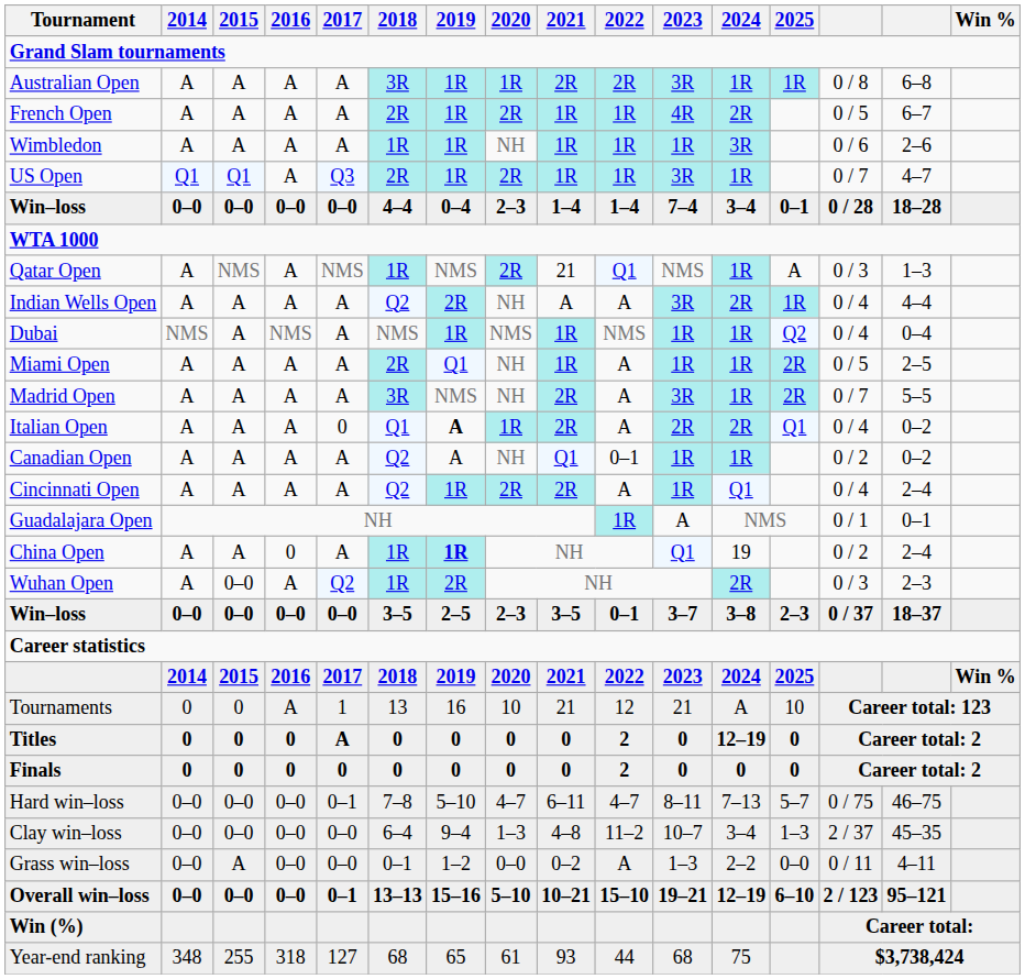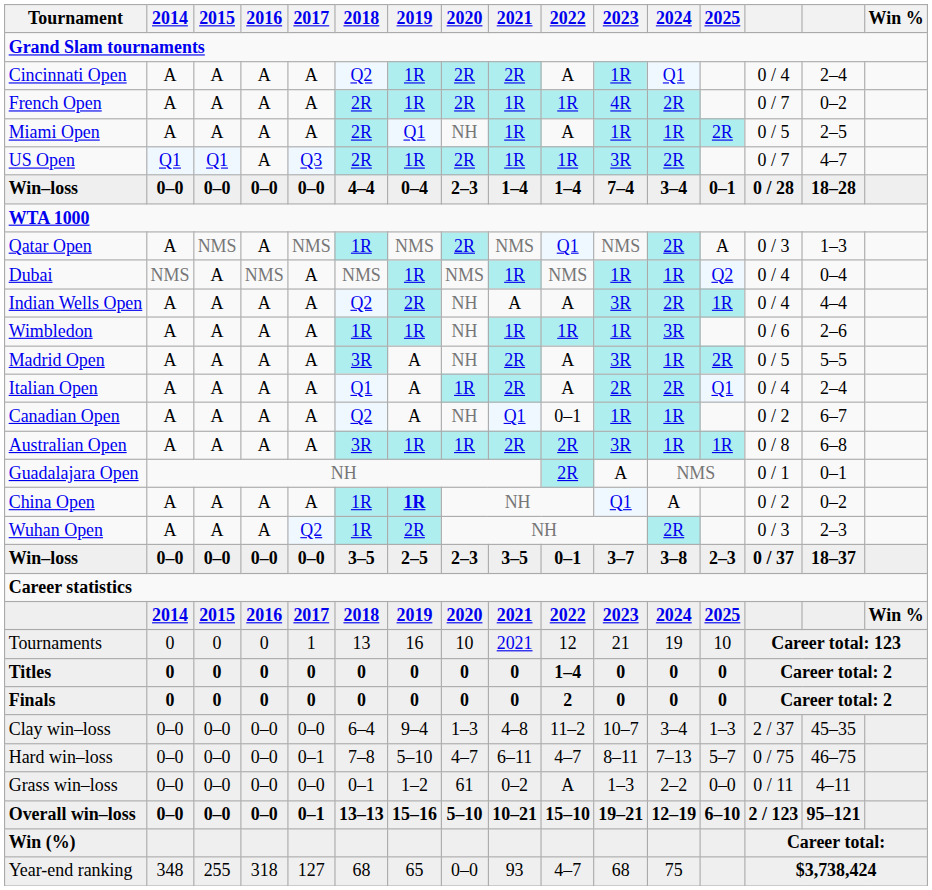 <table class=wikitable style=text-align:center>
 <tr>
 <th>Tournament</th>
 <th><a href='#'>2014</a></th>
 <th><a href='#'>2015</a></th>
 <th><a href='#'>2016</a></th>
 <th><a href='#'>2017</a></th>
 <th><a href='#'>2018</a></th>
 <th><a href='#'>2019</a></th>
 <th><a href='#'>2020</a></th>
 <th><a href='#'>2021</a></th>
 <th><a href='#'>2022</a></th>
 <th><a href='#'>2023</a></th>
 <th><a href='#'>2024</a></th>
 <th><a href='#'>2025</a></th>
 <th></th>
 <th></th>
 <th>Win %</th>
 </tr>
 <tr>
 <td colspan=16 style=text-align:left><strong><a href='#'>Grand Slam tournaments</a></strong></td>
 </tr>
 <tr>
-<td style=text-align:left><a href='#'>Australian Open</a></td>
+<td style=text-align:left><a href='#'>Cincinnati Open</a></td>
 <td>A</td>
 <td>A</td>
 <td>A</td>
 <td>A</td>
-<td style=background:#afeeee><a href='#'>3R</a></td>
-<td style=background:#afeeee><a href='#'>1R</a></td>
+<td style=background:#f0f8ff><a href='#'>Q2</a></td>
 <td style=background:#afeeee><a href='#'>1R</a></td>
 <td style=background:#afeeee><a href='#'>2R</a></td>
 <td style=background:#afeeee><a href='#'>2R</a></td>
-<td style=background:#afeeee><a href='#'>3R</a></td>
+<td>A</td>
 <td style=background:#afeeee><a href='#'>1R</a></td>
-<td style=background:#afeeee><a href='#'>1R</a></td>
-<td>0 / 8</td>
-<td>6–8</td>
+<td style=background:#f0f8ff><a href='#'>Q1</a></td>
+<td></td>
+<td>0 / 4</td>
+<td>2–4</td>
 <td></td>
 </tr>
 <tr>
 <td style=text-align:left><a href='#'>French Open</a></td>
 <td>A</td>
 <td>A</td>
 <td>A</td>
 <td>A</td>
 <td style=background:#afeeee><a href='#'>2R</a></td>
 <td style=background:#afeeee><a href='#'>1R</a></td>
 <td style=background:#afeeee><a href='#'>2R</a></td>
 <td style=background:#afeeee><a href='#'>1R</a></td>
 <td style=background:#afeeee><a href='#'>1R</a></td>
 <td style=background:#afeeee><a href='#'>4R</a></td>
 <td style=background:#afeeee><a href='#'>2R</a></td>
 <td></td>
-<td>0 / 5</td>
-<td>6–7</td>
+<td>0 / 7</td>
+<td>0–2</td>
 <td></td>
 </tr>
 <tr>
-<td style=text-align:left><a href='#'>Wimbledon</a></td>
+<td style=text-align:left><a href='#'>Miami Open</a></td>
 <td>A</td>
 <td>A</td>
 <td>A</td>
 <td>A</td>
+<td style=background:#afeeee><a href='#'>2R</a></td>
+<td style=background:#f0f8ff><a href='#'>Q1</a></td>
+<td style=color:#767676>NH</td>
+<td style=background:#afeeee><a href='#'>1R</a></td>
+<td>A</td>
 <td style=background:#afeeee><a href='#'>1R</a></td>
 <td style=background:#afeeee><a href='#'>1R</a></td>
-<td style=color:#767676>NH</td>
-<td style=background:#afeeee><a href='#'>1R</a></td>
-<td style=background:#afeeee><a href='#'>1R</a></td>
-<td style=background:#afeeee><a href='#'>1R</a></td>
-<td style=background:#afeeee><a href='#'>3R</a></td>
-<td></td>
-<td>0 / 6</td>
-<td>2–6</td>
+<td style=background:#afeeee><a href='#'>2R</a></td>
+<td>0 / 5</td>
+<td>2–5</td>
 <td></td>
 </tr>
 <tr>
 <td style=text-align:left><a href='#'>US Open</a></td>
 <td style=background:#f0f8ff><a href='#'>Q1</a></td>
 <td style=background:#f0f8ff><a href='#'>Q1</a></td>
 <td>A</td>
 <td style=background:#f0f8ff><a href='#'>Q3</a></td>
 <td style=background:#afeeee><a href='#'>2R</a></td>
 <td style=background:#afeeee><a href='#'>1R</a></td>
 <td style=background:#afeeee><a href='#'>2R</a></td>
 <td style=background:#afeeee><a href='#'>1R</a></td>
 <td style=background:#afeeee><a href='#'>1R</a></td>
 <td style=background:#afeeee><a href='#'>3R</a></td>
-<td style=background:#afeeee><a href='#'>1R</a></td>
+<td style=background:#afeeee><a href='#'>2R</a></td>
 <td></td>
 <td>0 / 7</td>
 <td>4–7</td>
 <td></td>
 </tr>
 <tr style=background:#efefef;font-weight:bold>
 <td style=text-align:left>Win–loss</td>
 <td>0–0</td>
 <td>0–0</td>
 <td>0–0</td>
 <td>0–0</td>
 <td>4–4</td>
 <td>0–4</td>
 <td>2–3</td>
 <td>1–4</td>
 <td>1–4</td>
 <td>7–4</td>
 <td>3–4</td>
 <td>0–1</td>
 <td>0 / 28</td>
 <td>18–28</td>
 <td></td>
 </tr>
 <tr>
 <td colspan=16 style=text-align:left><strong><a href='#'>WTA 1000</a></strong></td>
 </tr>
 <tr>
 <td style=text-align:left><a href='#'>Qatar Open</a></td>
 <td>A</td>
 <td style=color:#767676>NMS</td>
 <td>A</td>
 <td style=color:#767676>NMS</td>
 <td style=background:#afeeee><a href='#'>1R</a></td>
 <td style=color:#767676>NMS</td>
 <td style=background:#afeeee><a href='#'>2R</a></td>
-<td>21</td>
+<td style=color:#767676>NMS</td>
 <td style=background:#f0f8ff><a href='#'>Q1</a></td>
 <td style=color:#767676>NMS</td>
-<td style=background:#afeeee><a href='#'>1R</a></td>
+<td style=background:#afeeee><a href='#'>2R</a></td>
 <td>A</td>
 <td>0 / 3</td>
 <td>1–3</td>
+<td></td>
+</tr>
+<tr>
+<td style=text-align:left><a href='#'>Dubai</a></td>
+<td style=color:#767676>NMS</td>
+<td>A</td>
+<td style=color:#767676>NMS</td>
+<td>A</td>
+<td style=color:#767676>NMS</td>
+<td style=background:#afeeee><a href='#'>1R</a></td>
+<td style=color:#767676>NMS</td>
+<td style=background:#afeeee><a href='#'>1R</a></td>
+<td style=color:#767676>NMS</td>
+<td style=background:#afeeee><a href='#'>1R</a></td>
+<td style=background:#afeeee><a href='#'>1R</a></td>
+<td style=background:#f0f8ff><a href='#'>Q2</a></td>
+<td>0 / 4</td>
+<td>0–4</td>
 <td></td>
 </tr>
 <tr>
 <td style=text-align:left><a href='#'>Indian Wells Open</a></td>
 <td>A</td>
 <td>A</td>
 <td>A</td>
 <td>A</td>
 <td style=background:#f0f8ff><a href='#'>Q2</a></td>
 <td style=background:#afeeee><a href='#'>2R</a></td>
 <td style=color:#767676>NH</td>
 <td>A</td>
 <td>A</td>
 <td style=background:#afeeee><a href='#'>3R</a></td>
 <td style=background:#afeeee><a href='#'>2R</a></td>
 <td style=background:#afeeee><a href='#'>1R</a></td>
 <td>0 / 4</td>
 <td>4–4</td>
 <td></td>
 </tr>
 <tr>
-<td style=text-align:left><a href='#'>Dubai</a></td>
-<td style=color:#767676>NMS</td>
-<td>A</td>
-<td style=color:#767676>NMS</td>
-<td>A</td>
-<td style=color:#767676>NMS</td>
-<td style=background:#afeeee><a href='#'>1R</a></td>
-<td style=color:#767676>NMS</td>
-<td style=background:#afeeee><a href='#'>1R</a></td>
-<td style=color:#767676>NMS</td>
-<td style=background:#afeeee><a href='#'>1R</a></td>
-<td style=background:#afeeee><a href='#'>1R</a></td>
-<td style=background:#f0f8ff><a href='#'>Q2</a></td>
-<td>0 / 4</td>
-<td>0–4</td>
-<td></td>
-</tr>
-<tr>
-<td style=text-align:left><a href='#'>Miami Open</a></td>
+<td style=text-align:left><a href='#'>Wimbledon</a></td>
 <td>A</td>
 <td>A</td>
 <td>A</td>
 <td>A</td>
-<td style=background:#afeeee><a href='#'>2R</a></td>
-<td style=background:#f0f8ff><a href='#'>Q1</a></td>
+<td style=background:#afeeee><a href='#'>1R</a></td>
+<td style=background:#afeeee><a href='#'>1R</a></td>
 <td style=color:#767676>NH</td>
 <td style=background:#afeeee><a href='#'>1R</a></td>
-<td>A</td>
 <td style=background:#afeeee><a href='#'>1R</a></td>
 <td style=background:#afeeee><a href='#'>1R</a></td>
-<td style=background:#afeeee><a href='#'>2R</a></td>
-<td>0 / 5</td>
-<td>2–5</td>
+<td style=background:#afeeee><a href='#'>3R</a></td>
+<td></td>
+<td>0 / 6</td>
+<td>2–6</td>
 <td></td>
 </tr>
 <tr>
 <td style=text-align:left><a href='#'>Madrid Open</a></td>
 <td>A</td>
 <td>A</td>
 <td>A</td>
 <td>A</td>
 <td style=background:#afeeee><a href='#'>3R</a></td>
-<td style=color:#767676>NMS</td>
+<td>A</td>
 <td style=color:#767676>NH</td>
 <td style=background:#afeeee><a href='#'>2R</a></td>
 <td>A</td>
 <td style=background:#afeeee><a href='#'>3R</a></td>
 <td style=background:#afeeee><a href='#'>1R</a></td>
 <td style=background:#afeeee><a href='#'>2R</a></td>
-<td>0 / 7</td>
+<td>0 / 5</td>
 <td>5–5</td>
 <td></td>
 </tr>
 <tr>
 <td style=text-align:left><a href='#'>Italian Open</a></td>
 <td>A</td>
 <td>A</td>
 <td>A</td>
-<td>0</td>
+<td>A</td>
 <td style=background:#f0f8ff><a href='#'>Q1</a></td>
-<td><strong>A</strong></td>
+<td>A</td>
 <td style=background:#afeeee><a href='#'>1R</a></td>
 <td style=background:#afeeee><a href='#'>2R</a></td>
 <td>A</td>
 <td style=background:#afeeee><a href='#'>2R</a></td>
 <td style=background:#afeeee><a href='#'>2R</a></td>
 <td style=background:#f0f8ff><a href='#'>Q1</a></td>
 <td>0 / 4</td>
-<td>0–2</td>
+<td>2–4</td>
 <td></td>
 </tr>
 <tr>
 <td style=text-align:left><a href='#'>Canadian Open</a></td>
 <td>A</td>
 <td>A</td>
 <td>A</td>
 <td>A</td>
 <td style=background:#f0f8ff><a href='#'>Q2</a></td>
 <td>A</td>
 <td style=color:#767676>NH</td>
 <td style=background:#f0f8ff><a href='#'>Q1</a></td>
 <td>0–1</td>
 <td style=background:#afeeee><a href='#'>1R</a></td>
 <td style=background:#afeeee><a href='#'>1R</a></td>
 <td></td>
 <td>0 / 2</td>
-<td>0–2</td>
+<td>6–7</td>
 <td></td>
 </tr>
 <tr>
-<td style=text-align:left><a href='#'>Cincinnati Open</a></td>
+<td style=text-align:left><a href='#'>Australian Open</a></td>
 <td>A</td>
 <td>A</td>
 <td>A</td>
 <td>A</td>
-<td style=background:#f0f8ff><a href='#'>Q2</a></td>
+<td style=background:#afeeee><a href='#'>3R</a></td>
+<td style=background:#afeeee><a href='#'>1R</a></td>
 <td style=background:#afeeee><a href='#'>1R</a></td>
 <td style=background:#afeeee><a href='#'>2R</a></td>
 <td style=background:#afeeee><a href='#'>2R</a></td>
-<td>A</td>
+<td style=background:#afeeee><a href='#'>3R</a></td>
 <td style=background:#afeeee><a href='#'>1R</a></td>
-<td style=background:#f0f8ff><a href='#'>Q1</a></td>
-<td></td>
-<td>0 / 4</td>
-<td>2–4</td>
+<td style=background:#afeeee><a href='#'>1R</a></td>
+<td>0 / 8</td>
+<td>6–8</td>
 <td></td>
 </tr>
 <tr>
 <td style=text-align:left><a href='#'>Guadalajara Open</a></td>
 <td colspan=8 style=color:#767676>NH</td>
-<td style=background:#afeeee><a href='#'>1R</a></td>
+<td style=background:#afeeee><a href='#'>2R</a></td>
 <td>A</td>
 <td colspan=2 style=color:#767676>NMS</td>
 <td>0 / 1</td>
 <td>0–1</td>
 <td></td>
 </tr>
 <tr>
 <td style=text-align:left><a href='#'>China Open</a></td>
 <td>A</td>
 <td>A</td>
-<td>0</td>
+<td>A</td>
 <td>A</td>
 <td style=background:#afeeee><a href='#'>1R</a></td>
 <td style=background:#afeeee><strong><a href='#'>1R</a></strong></td>
 <td colspan=3 style=color:#767676>NH</td>
 <td style=background:#f0f8ff><a href='#'>Q1</a></td>
-<td>19</td>
+<td>A</td>
 <td></td>
 <td>0 / 2</td>
-<td>2–4</td>
+<td>0–2</td>
 <td></td>
 </tr>
 <tr>
 <td style=text-align:left><a href='#'>Wuhan Open</a></td>
 <td>A</td>
-<td>0–0</td>
+<td>A</td>
 <td>A</td>
 <td style=background:#f0f8ff><a href='#'>Q2</a></td>
 <td style=background:#afeeee><a href='#'>1R</a></td>
 <td style=background:#afeeee><a href='#'>2R</a></td>
 <td colspan=4 style=color:#767676>NH</td>
 <td style=background:#afeeee><a href='#'>2R</a></td>
 <td></td>
 <td>0 / 3</td>
 <td>2–3</td>
 <td></td>
 </tr>
 <tr style=font-weight:bold;background:#efefef>
 <td style=text-align:left>Win–loss</td>
 <td>0–0</td>
 <td>0–0</td>
 <td>0–0</td>
 <td>0–0</td>
 <td>3–5</td>
 <td>2–5</td>
 <td>2–3</td>
 <td>3–5</td>
 <td>0–1</td>
 <td>3–7</td>
 <td>3–8</td>
 <td>2–3</td>
 <td>0 / 37</td>
 <td>18–37</td>
 <td></td>
 </tr>
 <tr>
 <td colspan=16 style=text-align:left><strong>Career statistics</strong></td>
 </tr>
 <tr style=font-weight:bold;background:#efefef>
 <td></td>
 <td><a href='#'>2014</a></td>
 <td><a href='#'>2015</a></td>
 <td><a href='#'>2016</a></td>
 <td><a href='#'>2017</a></td>
 <td><a href='#'>2018</a></td>
 <td><a href='#'>2019</a></td>
 <td><a href='#'>2020</a></td>
 <td><a href='#'>2021</a></td>
 <td><a href='#'>2022</a></td>
 <td><a href='#'>2023</a></td>
 <td><a href='#'>2024</a></td>
 <td><a href='#'>2025</a></td>
 <td></td>
 <td></td>
 <td>Win %</td>
 </tr>
 <tr style=background:#efefef>
 <td style=text-align:left>Tournaments</td>
 <td>0</td>
 <td>0</td>
-<td>A</td>
+<td>0</td>
 <td>1</td>
 <td>13</td>
 <td>16</td>
 <td>10</td>
-<td>21</td>
+<td><a href='#'>2021</a></td>
 <td>12</td>
 <td>21</td>
-<td>A</td>
+<td>19</td>
 <td>10</td>
 <td colspan=3><strong>Career total: 123</strong></td>
 </tr>
 <tr style=font-weight:bold;background:#efefef>
 <td style=text-align:left>Titles</td>
 <td>0</td>
 <td>0</td>
 <td>0</td>
-<td>A</td>
 <td>0</td>
 <td>0</td>
 <td>0</td>
 <td>0</td>
-<td>2</td>
 <td>0</td>
-<td>12–19</td>
+<td>1–4</td>
+<td>0</td>
+<td>0</td>
 <td>0</td>
 <td colspan=3>Career total: 2</td>
 </tr>
 <tr style=font-weight:bold;background:#efefef>
 <td style=text-align:left>Finals</td>
 <td>0</td>
 <td>0</td>
 <td>0</td>
 <td>0</td>
 <td>0</td>
 <td>0</td>
 <td>0</td>
 <td>0</td>
 <td>2</td>
 <td>0</td>
 <td>0</td>
 <td>0</td>
 <td colspan=3>Career total: 2</td>
 </tr>
 <tr style=background:#efefef>
+<td style=text-align:left>Clay win–loss</td>
+<td>0–0</td>
+<td>0–0</td>
+<td>0–0</td>
+<td>0–0</td>
+<td>6–4</td>
+<td>9–4</td>
+<td>1–3</td>
+<td>4–8</td>
+<td>11–2</td>
+<td>10–7</td>
+<td>3–4</td>
+<td>1–3</td>
+<td>2 / 37</td>
+<td>45–35</td>
+<td></td>
+</tr>
+<tr style=background:#efefef>
 <td style=text-align:left>Hard win–loss</td>
 <td>0–0</td>
 <td>0–0</td>
 <td>0–0</td>
 <td>0–1</td>
 <td>7–8</td>
 <td>5–10</td>
 <td>4–7</td>
 <td>6–11</td>
 <td>4–7</td>
 <td>8–11</td>
 <td>7–13</td>
 <td>5–7</td>
 <td>0 / 75</td>
 <td>46–75</td>
 <td></td>
 </tr>
 <tr style=background:#efefef>
-<td style=text-align:left>Clay win–loss</td>
+<td style=text-align:left>Grass win–loss</td>
 <td>0–0</td>
 <td>0–0</td>
 <td>0–0</td>
 <td>0–0</td>
-<td>6–4</td>
-<td>9–4</td>
-<td>1–3</td>
-<td>4–8</td>
-<td>11–2</td>
-<td>10–7</td>
-<td>3–4</td>
-<td>1–3</td>
-<td>2 / 37</td>
-<td>45–35</td>
-<td></td>
-</tr>
-<tr style=background:#efefef>
-<td style=text-align:left>Grass win–loss</td>
-<td>0–0</td>
-<td>A</td>
-<td>0–0</td>
-<td>0–0</td>
 <td>0–1</td>
 <td>1–2</td>
-<td>0–0</td>
+<td>61</td>
 <td>0–2</td>
 <td>A</td>
 <td>1–3</td>
 <td>2–2</td>
 <td>0–0</td>
 <td>0 / 11</td>
 <td>4–11</td>
 <td></td>
 </tr>
 <tr style=font-weight:bold;background:#efefef>
 <td style=text-align:left>Overall win–loss</td>
 <td>0–0</td>
 <td>0–0</td>
 <td>0–0</td>
 <td>0–1</td>
 <td>13–13</td>
 <td>15–16</td>
 <td>5–10</td>
 <td>10–21</td>
 <td>15–10</td>
 <td>19–21</td>
 <td>12–19</td>
 <td>6–10</td>
 <td>2 / 123</td>
 <td>95–121</td>
 <td></td>
 </tr>
 <tr style=font-weight:bold;background:#efefef>
 <td style=text-align:left>Win (%)</td>
 <td></td>
 <td></td>
 <td></td>
 <td></td>
 <td></td>
 <td></td>
 <td></td>
 <td></td>
 <td></td>
 <td></td>
 <td></td>
 <td></td>
 <td colspan=3>Career total: </td>
 </tr>
 <tr style=background:#efefef>
 <td style=text-align:left>Year-end ranking</td>
 <td>348</td>
 <td>255</td>
 <td>318</td>
 <td>127</td>
 <td>68</td>
 <td>65</td>
-<td>61</td>
+<td>0–0</td>
 <td>93</td>
-<td>44</td>
+<td>4–7</td>
 <td>68</td>
 <td>75</td>
 <td></td>
 <td colspan=3><strong>$3,738,424</strong></td>
 </tr>
 </table>
